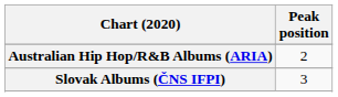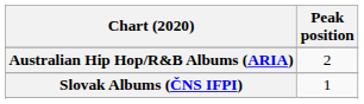 <table class="wikitable sortable plainrowheaders" style="text-align:center">
 <tr>
 <th scope="col">Chart (2020)</th>
 <th scope="col">Peak<br>position</th>
 </tr>
 <tr>
 </tr>
 <tr>
 <th scope="row">Australian Hip Hop/R&B Albums (<a href='#'>ARIA</a>)</th>
 <td>2</td>
 </tr>
 <tr>
 </tr>
 <tr>
 </tr>
 <tr>
 </tr>
 <tr>
 </tr>
 <tr>
 </tr>
 <tr>
 </tr>
 <tr>
 </tr>
 <tr>
 </tr>
 <tr>
 </tr>
 <tr>
 </tr>
 <tr>
 </tr>
 <tr>
 </tr>
 <tr>
 </tr>
 <tr>
 </tr>
 <tr>
 <th scope="row">Slovak Albums (<a href='#'>ČNS IFPI</a>)</th>
-<td>3</td>
+<td>1</td>
 </tr>
 <tr>
 </tr>
 <tr>
 </tr>
 <tr>
 </tr>
 <tr>
 </tr>
 <tr>
 </tr>
 <tr>
 </tr>
 </table>
